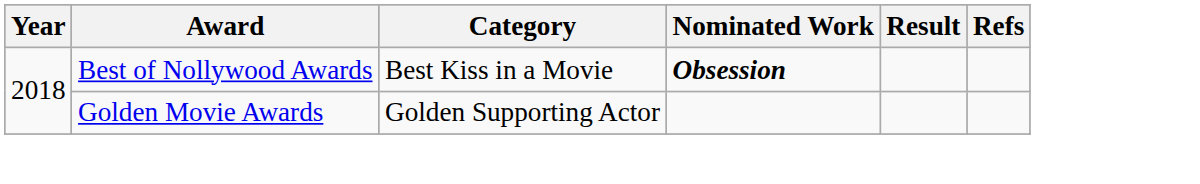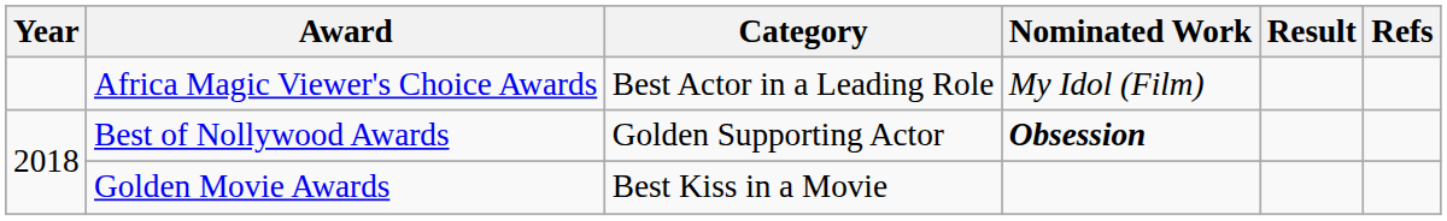 <table class="wikitable">
 <tr>
 <th>Year</th>
 <th>Award</th>
 <th>Category</th>
 <th>Nominated Work</th>
 <th>Result</th>
 <th>Refs</th>
 </tr>
 <tr>
+<td></td>
+<td><a href='#'>Africa Magic Viewer's Choice Awards</a></td>
+<td>Best Actor in a Leading Role</td>
+<td><em> My Idol (Film)</em></td>
+<td></td>
+<td></td>
+</tr>
+<tr>
 <td rowspan="2">2018</td>
 <td><a href='#'>Best of Nollywood Awards</a></td>
-<td>Best Kiss in a Movie</td>
+<td>Golden Supporting Actor</td>
 <td><strong><em> Obsession</em></strong></td>
 <td></td>
 <td></td>
 </tr>
 <tr>
 <td><a href='#'>Golden Movie Awards</a></td>
-<td>Golden Supporting Actor</td>
+<td>Best Kiss in a Movie</td>
 <td></td>
 <td></td>
 <td></td>
 </tr>
 </table>
